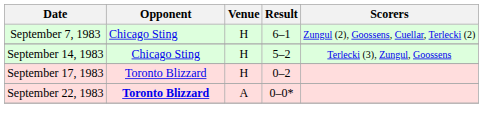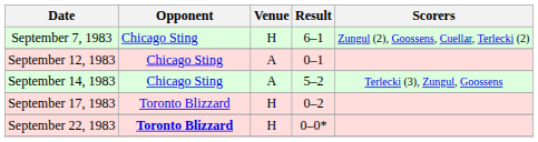 <table class="wikitable" style="font-size:95%; text-align:center">
 <tr>
 <th>Date</th>
 <th>Opponent</th>
 <th>Venue</th>
 <th>Result</th>
 <th>Scorers</th>
 </tr>
 <tr bgcolor="#ddffdd">
 <td>September 7, 1983</td>
 <td><a href='#'>Chicago Sting</a>               </td>
 <td>H</td>
 <td>6–1</td>
 <td><small><a href='#'>Zungul</a> (2), <a href='#'>Goossens</a>, <a href='#'>Cuellar</a>, <a href='#'>Terlecki</a> (2)</small></td>
 </tr>
 <tr>
 </tr>
+<tr bgcolor="#ffdddd">
+<td>September 12, 1983</td>
+<td><a href='#'>Chicago Sting</a></td>
+<td>A</td>
+<td>0–1</td>
+<td><small></small></td>
+</tr>
 <tr>
 </tr>
 <tr bgcolor="#ddffdd">
 <td>September 14, 1983</td>
 <td><a href='#'>Chicago Sting</a></td>
-<td>H</td>
+<td>A</td>
 <td>5–2</td>
 <td><small><a href='#'>Terlecki</a> (3), <a href='#'>Zungul</a>, <a href='#'>Goossens</a></small></td>
 </tr>
 <tr>
 </tr>
 <tr bgcolor="#ffdddd">
 <td>September 17, 1983</td>
 <td><a href='#'>Toronto Blizzard</a></td>
 <td>H</td>
 <td>0–2</td>
 <td><small></small></td>
 </tr>
 <tr>
 </tr>
 <tr bgcolor="#ffdddd">
 <td>September 22, 1983</td>
 <td><strong><a href='#'>Toronto Blizzard</a></strong></td>
-<td>A</td>
+<td>H</td>
 <td>0–0*</td>
 <td><small></small></td>
 </tr>
 <tr>
 </tr>
 </table>
